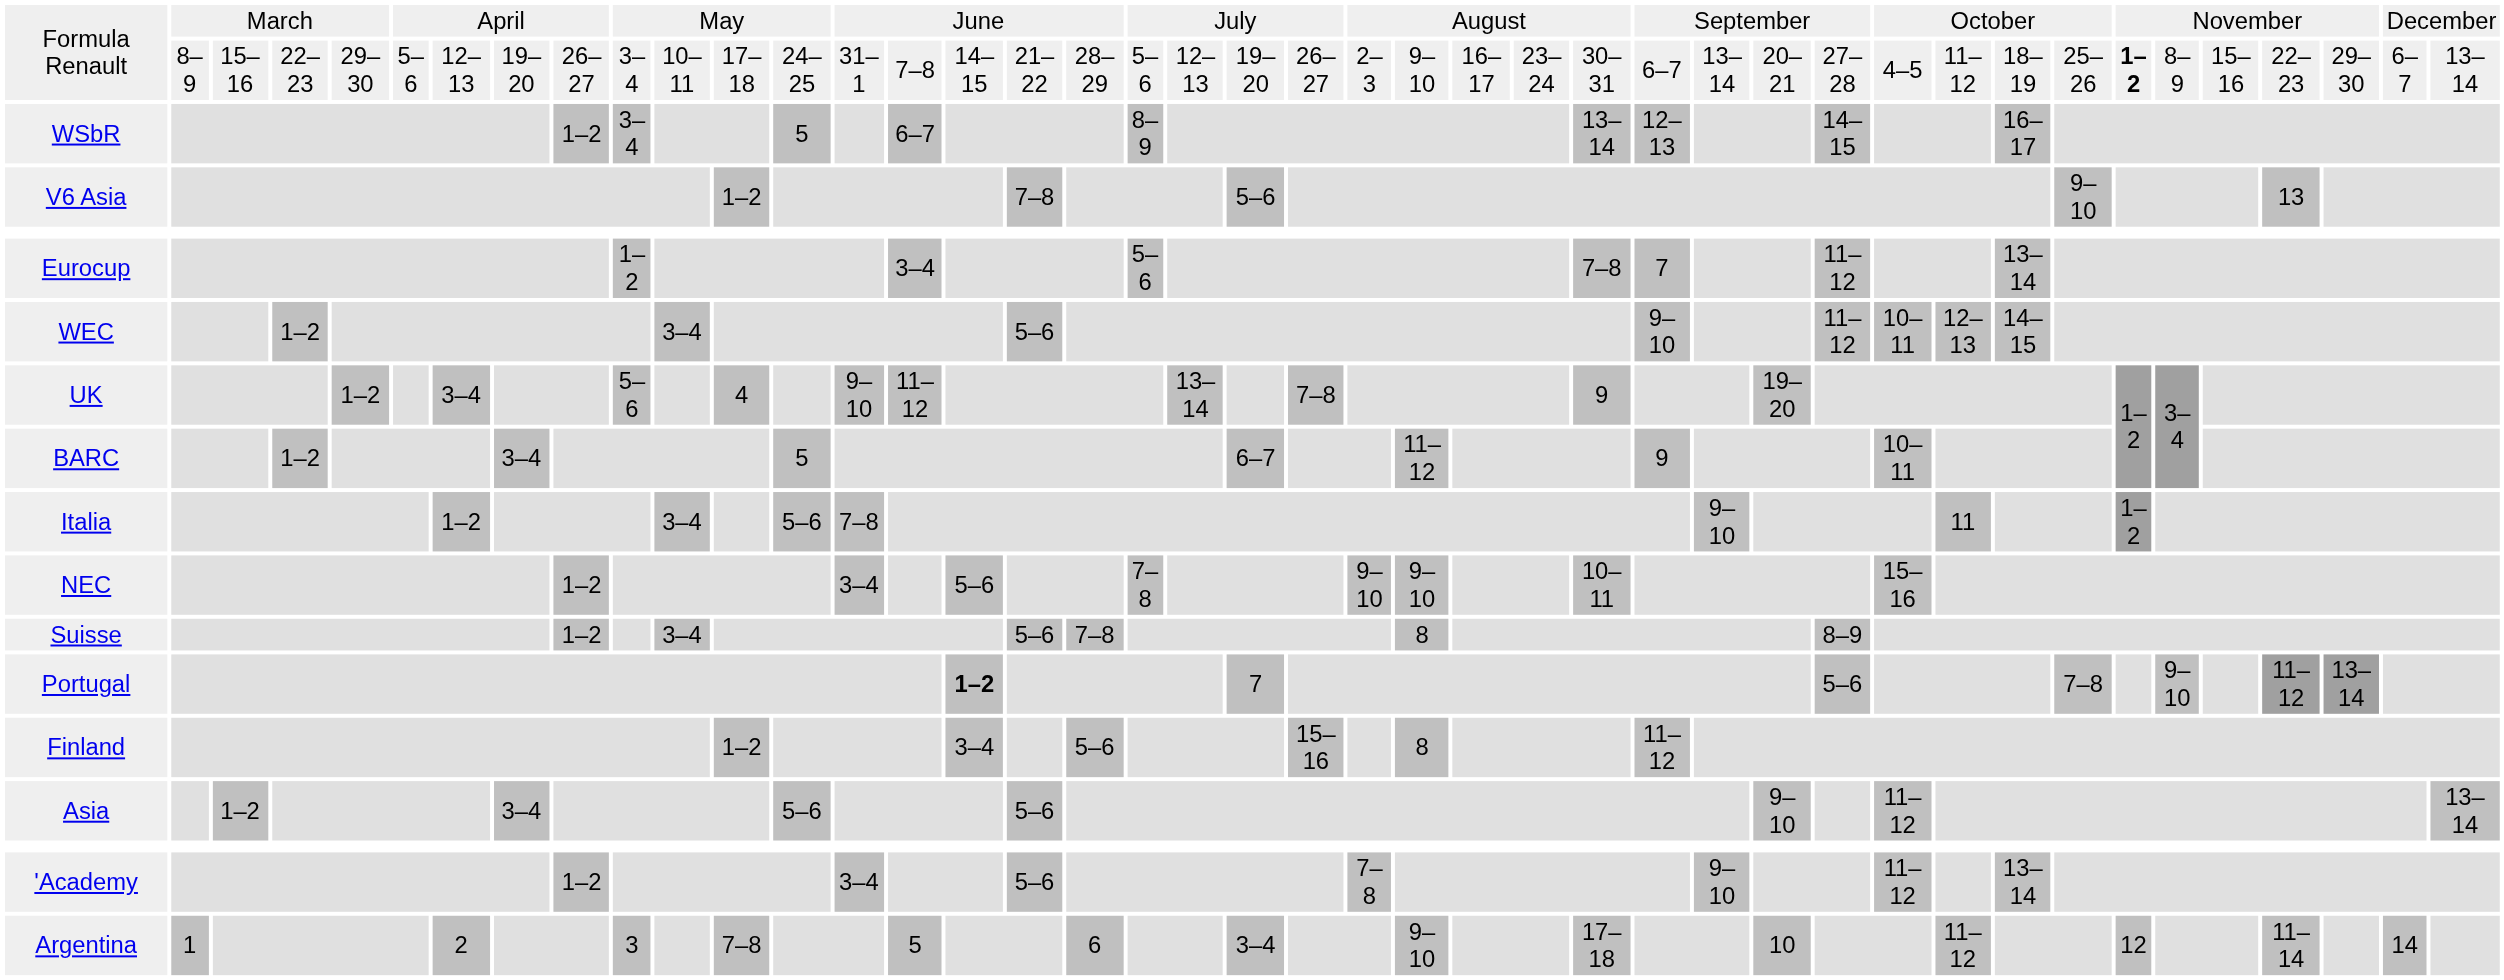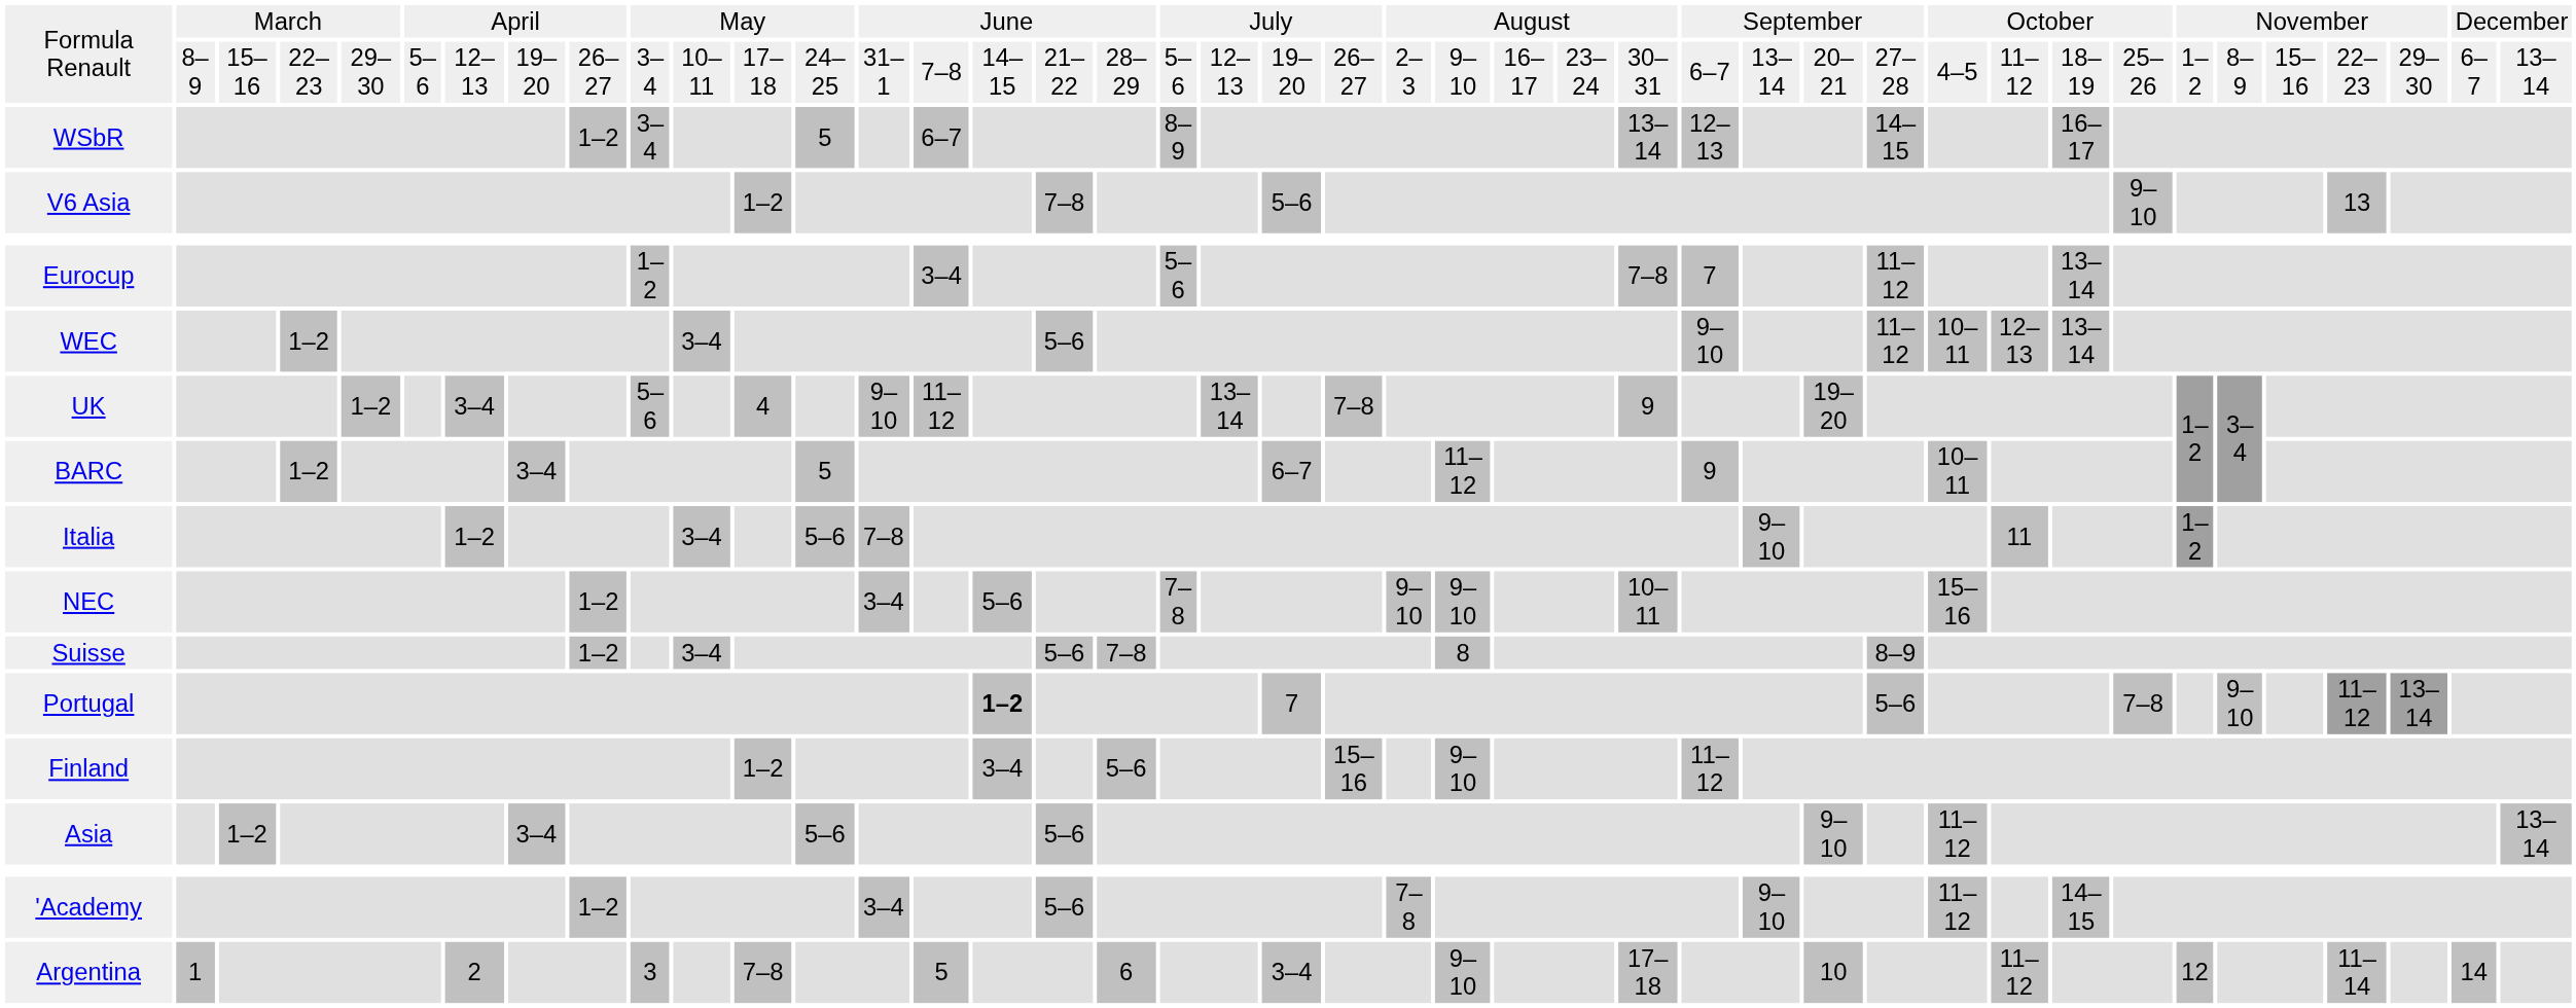 <table class="toccolours" style="margin:0.2em auto; clear:both; font-size:75%">
 <tr>
 <td align=center rowspan=2 width=80 style="background:#EFEFEF;">Formula<br>Renault</td>
 <td align=center colspan=4 style="background:#EFEFEF;">March</td>
 <td align=center colspan=4 style="background:#EFEFEF;">April</td>
 <td align=center colspan=4 style="background:#EFEFEF;">May</td>
 <td align=center colspan=5 style="background:#EFEFEF;">June</td>
 <td align=center colspan=4 style="background:#EFEFEF;">July</td>
 <td align=center colspan=5 style="background:#EFEFEF;">August</td>
 <td align=center colspan=4 style="background:#EFEFEF;">September</td>
 <td align=center colspan=4 style="background:#EFEFEF;">October</td>
 <td align=center colspan=5 style="background:#EFEFEF;">November</td>
 <td align=center colspan=2 style="background:#EFEFEF;">December</td>
 </tr>
 <tr align=center style="background:#EFEFEF;">
 <td>8–9</td>
 <td>15–16</td>
 <td>22–23</td>
 <td>29–30</td>
 <td>5–6</td>
 <td>12–13</td>
 <td>19–20</td>
 <td>26–27</td>
 <td>3–4</td>
 <td>10–11</td>
 <td>17–18</td>
 <td>24–25</td>
 <td>31–1</td>
 <td>7–8</td>
 <td>14–15</td>
 <td>21–22</td>
 <td>28–29</td>
 <td>5–6</td>
 <td>12–13</td>
 <td>19–20</td>
 <td>26–27</td>
 <td>2–3</td>
 <td>9–10</td>
 <td>16–17</td>
 <td>23–24</td>
 <td>30–31</td>
 <td>6–7</td>
 <td>13–14</td>
 <td>20–21</td>
 <td>27–28</td>
 <td>4–5</td>
 <td>11–12</td>
 <td>18–19</td>
 <td>25–26</td>
-<td><strong>1–2</strong></td>
+<td>1–2</td>
 <td>8–9</td>
 <td>15–16</td>
 <td>22–23</td>
 <td>29–30</td>
 <td>6–7</td>
 <td>13–14</td>
 </tr>
 <tr align=center>
 <td style="background:#EFEFEF;"><a href='#'>WSbR</a></td>
 <td colspan=7 style="background:#E0E0E0;"></td>
 <td style="background:#C0C0C0;">1–2</td>
 <td style="background:#C0C0C0;">3–4</td>
 <td colspan=2 style="background:#E0E0E0;"></td>
 <td style="background:#C0C0C0;">5</td>
 <td style="background:#E0E0E0;"></td>
 <td style="background:#C0C0C0;">6–7</td>
 <td colspan=3 style="background:#E0E0E0;"></td>
 <td style="background:#C0C0C0;">8–9</td>
 <td colspan=7 style="background:#E0E0E0;"></td>
 <td style="background:#C0C0C0;">13–14</td>
 <td style="background:#C0C0C0;">12–13</td>
 <td colspan=2 style="background:#E0E0E0;"></td>
 <td style="background:#C0C0C0;">14–15</td>
 <td colspan=2 style="background:#E0E0E0;"></td>
 <td style="background:#C0C0C0;">16–17</td>
 <td colspan=8 style="background:#E0E0E0;"></td>
 </tr>
 <tr align=center>
 <td style="background:#EFEFEF;"><a href='#'>V6 Asia</a></td>
 <td colspan=10 style="background:#E0E0E0;"></td>
 <td style="background:#C0C0C0;">1–2</td>
 <td colspan=4 style="background:#E0E0E0;"></td>
 <td style="background:#C0C0C0;">7–8</td>
 <td colspan=3 style="background:#E0E0E0;"></td>
 <td style="background:#C0C0C0;">5–6</td>
 <td colspan=13 style="background:#E0E0E0;"></td>
 <td style="background:#C0C0C0;">9–10</td>
 <td colspan=3 style="background:#E0E0E0;"></td>
 <td style="background:#C0C0C0;">13</td>
 <td colspan=4 style="background:#E0E0E0;"></td>
 </tr>
 <tr align=center>
 <td colspan=39></td>
 </tr>
 <tr align=center>
 <td style="background:#EFEFEF;"><a href='#'>Eurocup</a></td>
 <td colspan=8 style="background:#E0E0E0;"></td>
 <td style="background:#C0C0C0;">1–2</td>
 <td colspan=4 style="background:#E0E0E0;"></td>
 <td style="background:#C0C0C0;">3–4</td>
 <td colspan=3 style="background:#E0E0E0;"></td>
 <td style="background:#C0C0C0;">5–6</td>
 <td colspan=7 style="background:#E0E0E0;"></td>
 <td style="background:#C0C0C0;">7–8</td>
 <td style="background:#C0C0C0;">7</td>
 <td colspan=2 style="background:#E0E0E0;"></td>
 <td style="background:#C0C0C0;">11–12</td>
 <td colspan=2 style="background:#E0E0E0;"></td>
 <td style="background:#C0C0C0;">13–14</td>
 <td colspan=8 style="background:#E0E0E0;"></td>
 </tr>
 <tr align=center>
 <td style="background:#EFEFEF;"><a href='#'>WEC</a></td>
 <td colspan=2 style="background:#E0E0E0;"></td>
 <td style="background:#C0C0C0;">1–2</td>
 <td colspan=6 style="background:#E0E0E0;"></td>
 <td style="background:#C0C0C0;">3–4</td>
 <td colspan=5 style="background:#E0E0E0;"></td>
 <td style="background:#C0C0C0;">5–6</td>
 <td colspan=10 style="background:#E0E0E0;"></td>
 <td style="background:#C0C0C0;">9–10</td>
 <td colspan=2 style="background:#E0E0E0;"></td>
 <td style="background:#C0C0C0;">11–12</td>
 <td style="background:#C0C0C0;">10–11</td>
 <td style="background:#C0C0C0;">12–13</td>
-<td style="background:#C0C0C0;">14–15</td>
+<td style="background:#C0C0C0;">13–14</td>
 <td colspan=8 style="background:#E0E0E0;"></td>
 </tr>
 <tr align=center>
 <td style="background:#EFEFEF;"><a href='#'>UK</a></td>
 <td colspan=3 style="background:#E0E0E0;"></td>
 <td style="background:#C0C0C0;">1–2</td>
 <td style="background:#E0E0E0;"></td>
 <td style="background:#C0C0C0;">3–4</td>
 <td colspan=2 style="background:#E0E0E0;"></td>
 <td style="background:#C0C0C0;">5–6</td>
 <td style="background:#E0E0E0;"></td>
 <td style="background:#C0C0C0;">4</td>
 <td style="background:#E0E0E0;"></td>
 <td style="background:#C0C0C0;">9–10</td>
 <td style="background:#C0C0C0;">11–12</td>
 <td colspan=4 style="background:#E0E0E0;"></td>
 <td style="background:#C0C0C0;">13–14</td>
 <td style="background:#E0E0E0;"></td>
 <td style="background:#C0C0C0;">7–8</td>
 <td colspan=4 style="background:#E0E0E0;"></td>
 <td style="background:#C0C0C0;">9</td>
 <td colspan=2 style="background:#E0E0E0;"></td>
 <td style="background:#C0C0C0;">19–20</td>
 <td colspan=5 style="background:#E0E0E0;"></td>
 <td rowspan=2 style="background:#A0A0A0;">1–2</td>
 <td rowspan=2 style="background:#A0A0A0;">3–4</td>
 <td colspan=5 style="background:#E0E0E0;"></td>
 </tr>
 <tr align=center>
 <td style="background:#EFEFEF;"><a href='#'>BARC</a></td>
 <td colspan=2 style="background:#E0E0E0;"></td>
 <td style="background:#C0C0C0;">1–2</td>
 <td colspan=3 style="background:#E0E0E0;"></td>
 <td style="background:#C0C0C0;">3–4</td>
 <td colspan=4 style="background:#E0E0E0;"></td>
 <td style="background:#C0C0C0;">5</td>
 <td colspan=7 style="background:#E0E0E0;"></td>
 <td style="background:#C0C0C0;">6–7</td>
 <td colspan=2 style="background:#E0E0E0;"></td>
 <td style="background:#C0C0C0;">11–12</td>
 <td colspan=3 style="background:#E0E0E0;"></td>
 <td style="background:#C0C0C0;">9</td>
 <td colspan=3 style="background:#E0E0E0;"></td>
 <td style="background:#C0C0C0;">10–11</td>
 <td colspan=3 style="background:#E0E0E0;"></td>
 <td colspan=5 style="background:#E0E0E0;"></td>
 </tr>
 <tr align=center>
 <td style="background:#EFEFEF;"><a href='#'>Italia</a></td>
 <td colspan=5 style="background:#E0E0E0;"></td>
 <td style="background:#C0C0C0;">1–2</td>
 <td colspan=3 style="background:#E0E0E0;"></td>
 <td style="background:#C0C0C0;">3–4</td>
 <td style="background:#E0E0E0;"></td>
 <td style="background:#C0C0C0;">5–6</td>
 <td style="background:#C0C0C0;">7–8</td>
 <td colspan=14 style="background:#E0E0E0;"></td>
 <td style="background:#C0C0C0;">9–10</td>
 <td colspan=3 style="background:#E0E0E0;"></td>
 <td style="background:#C0C0C0;">11</td>
 <td colspan=2 style="background:#E0E0E0;"></td>
 <td style="background:#A0A0A0;">1–2</td>
 <td colspan=6 style="background:#E0E0E0;"></td>
 </tr>
 <tr align=center>
 <td style="background:#EFEFEF;"><a href='#'>NEC</a></td>
 <td colspan=7 style="background:#E0E0E0;"></td>
 <td style="background:#C0C0C0;">1–2</td>
 <td colspan=4 style="background:#E0E0E0;"></td>
 <td style="background:#C0C0C0;">3–4</td>
 <td style="background:#E0E0E0;"></td>
 <td style="background:#C0C0C0;">5–6</td>
 <td colspan=2 style="background:#E0E0E0;"></td>
 <td style="background:#C0C0C0;">7–8</td>
 <td colspan=3 style="background:#E0E0E0;"></td>
 <td style="background:#C0C0C0;">9–10</td>
 <td style="background:#C0C0C0;">9–10</td>
 <td colspan=2 style="background:#E0E0E0;"></td>
 <td style="background:#C0C0C0;">10–11</td>
 <td colspan=4 style="background:#E0E0E0;"></td>
 <td style="background:#C0C0C0;">15–16</td>
 <td colspan=10 style="background:#E0E0E0;"></td>
 </tr>
 <tr align=center>
 <td style="background:#EFEFEF;"><a href='#'>Suisse</a></td>
 <td colspan=7 style="background:#E0E0E0;"></td>
 <td style="background:#C0C0C0;">1–2</td>
 <td style="background:#E0E0E0;"></td>
 <td style="background:#C0C0C0;">3–4</td>
 <td colspan=5 style="background:#E0E0E0;"></td>
 <td style="background:#C0C0C0;">5–6</td>
 <td style="background:#C0C0C0;">7–8</td>
 <td colspan=5 style="background:#E0E0E0;"></td>
 <td style="background:#C0C0C0;">8</td>
 <td colspan=6 style="background:#E0E0E0;"></td>
 <td style="background:#C0C0C0;">8–9</td>
 <td colspan=11 style="background:#E0E0E0;"></td>
 </tr>
 <tr align=center>
 <td style="background:#EFEFEF;"><a href='#'>Portugal</a></td>
 <td colspan=14 style="background:#E0E0E0;"></td>
 <td style="background:#C0C0C0;"><strong>1–2</strong></td>
 <td colspan=4 style="background:#E0E0E0;"></td>
 <td style="background:#C0C0C0;">7</td>
 <td colspan=9 style="background:#E0E0E0;"></td>
 <td style="background:#C0C0C0;">5–6</td>
 <td colspan=3 style="background:#E0E0E0;"></td>
 <td style="background:#C0C0C0;">7–8</td>
 <td style="background:#E0E0E0;"></td>
 <td style="background:#C0C0C0;">9–10</td>
 <td style="background:#E0E0E0;"></td>
 <td style="background:#A0A0A0;">11–12</td>
 <td style="background:#A0A0A0;">13–14</td>
 <td colspan=2 style="background:#E0E0E0;"></td>
 </tr>
 <tr align=center>
 <td style="background:#EFEFEF;"><a href='#'>Finland</a></td>
 <td colspan=10 style="background:#E0E0E0;"></td>
 <td style="background:#C0C0C0;">1–2</td>
 <td colspan=3 style="background:#E0E0E0;"></td>
 <td style="background:#C0C0C0;">3–4</td>
 <td style="background:#E0E0E0;"></td>
 <td style="background:#C0C0C0;">5–6</td>
 <td colspan=3 style="background:#E0E0E0;"></td>
 <td style="background:#C0C0C0;">15–16</td>
 <td style="background:#E0E0E0;"></td>
-<td style="background:#C0C0C0;">8</td>
+<td style="background:#C0C0C0;">9–10</td>
 <td colspan=3 style="background:#E0E0E0;"></td>
 <td style="background:#C0C0C0;">11–12</td>
 <td colspan=14 style="background:#E0E0E0;"></td>
 </tr>
 <tr align=center>
 <td style="background:#EFEFEF;"><a href='#'>Asia</a></td>
 <td style="background:#E0E0E0;"></td>
 <td style="background:#C0C0C0;">1–2</td>
 <td colspan=4 style="background:#E0E0E0;"></td>
 <td style="background:#C0C0C0;">3–4</td>
 <td colspan=4 style="background:#E0E0E0;"></td>
 <td style="background:#C0C0C0;">5–6</td>
 <td colspan=3 style="background:#E0E0E0;"></td>
 <td style="background:#C0C0C0;">5–6</td>
 <td colspan=12 style="background:#E0E0E0;"></td>
 <td style="background:#C0C0C0;">9–10</td>
 <td style="background:#E0E0E0;"></td>
 <td style="background:#C0C0C0;">11–12</td>
 <td colspan=9 style="background:#E0E0E0;"></td>
 <td style="background:#C0C0C0;">13–14</td>
 </tr>
 <tr align=center>
 <td colspan=39></td>
 </tr>
 <tr align=center>
 <td style="background:#EFEFEF;"><a href='#'>'Academy</a></td>
 <td colspan=7 style="background:#E0E0E0;"></td>
 <td style="background:#C0C0C0;">1–2</td>
 <td colspan=4 style="background:#E0E0E0;"></td>
 <td style="background:#C0C0C0;">3–4</td>
 <td colspan=2 style="background:#E0E0E0;"></td>
 <td style="background:#C0C0C0;">5–6</td>
 <td colspan=5 style="background:#E0E0E0;"></td>
 <td style="background:#C0C0C0;">7–8</td>
 <td colspan=5 style="background:#E0E0E0;"></td>
 <td style="background:#C0C0C0;">9–10</td>
 <td colspan=2 style="background:#E0E0E0;"></td>
 <td style="background:#C0C0C0;">11–12</td>
 <td style="background:#E0E0E0;"></td>
-<td style="background:#C0C0C0;">13–14</td>
+<td style="background:#C0C0C0;">14–15</td>
 <td colspan=8 style="background:#E0E0E0;"></td>
 </tr>
 <tr align=center>
 <td style="background:#EFEFEF;"><a href='#'>Argentina</a></td>
 <td style="background:#C0C0C0;">1</td>
 <td colspan=4 style="background:#E0E0E0;"></td>
 <td style="background:#C0C0C0;">2</td>
 <td colspan=2 style="background:#E0E0E0;"></td>
 <td style="background:#C0C0C0;">3</td>
 <td style="background:#E0E0E0;"></td>
 <td style="background:#C0C0C0;">7–8</td>
 <td colspan=2 style="background:#E0E0E0;"></td>
 <td style="background:#C0C0C0;">5</td>
 <td colspan=2 style="background:#E0E0E0;"></td>
 <td style="background:#C0C0C0;">6</td>
 <td colspan=2 style="background:#E0E0E0;"></td>
 <td style="background:#C0C0C0;">3–4</td>
 <td colspan=2 style="background:#E0E0E0;"></td>
 <td style="background:#C0C0C0;">9–10</td>
 <td colspan=2 style="background:#E0E0E0;"></td>
 <td style="background:#C0C0C0;">17–18</td>
 <td colspan=2 style="background:#E0E0E0;"></td>
 <td style="background:#C0C0C0;">10</td>
 <td colspan=2 style="background:#E0E0E0;"></td>
 <td style="background:#C0C0C0;">11–12</td>
 <td colspan=2 style="background:#E0E0E0;"></td>
 <td style="background:#C0C0C0;">12</td>
 <td colspan=2 style="background:#E0E0E0;"></td>
 <td style="background:#C0C0C0;">11–14</td>
 <td style="background:#E0E0E0;"></td>
 <td style="background:#C0C0C0;">14</td>
 <td style="background:#E0E0E0;"></td>
 </tr>
 </table>
